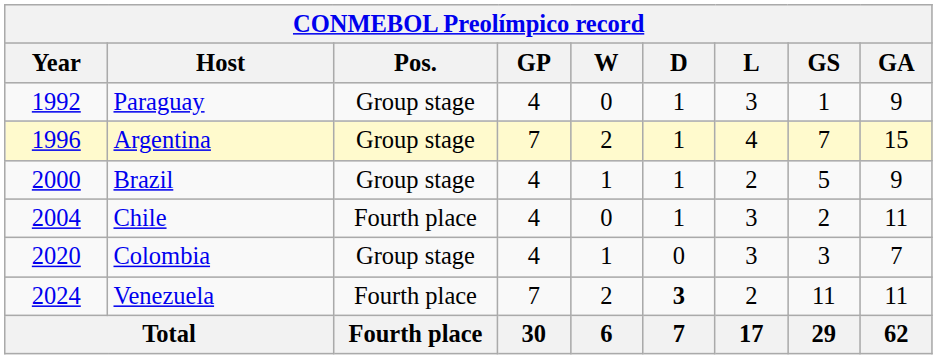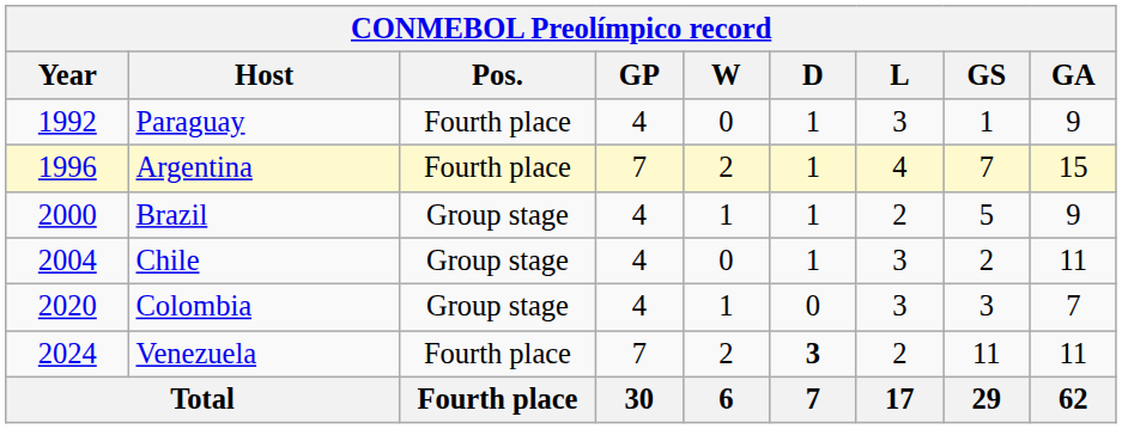 <table class="wikitable" style="text-align: center">
 <tr>
 <th colspan=10><a href='#'>CONMEBOL Preolímpico record</a></th>
 </tr>
 <tr>
 <th width=60px>Year</th>
 <th width=140px>Host</th>
 <th width=100px>Pos.</th>
 <th width=40px>GP</th>
 <th width=40px>W</th>
 <th width=40px>D</th>
 <th width=40px>L</th>
 <th width=40px>GS</th>
 <th width=40px>GA</th>
 </tr>
 <tr>
 <td><a href='#'>1992</a></td>
 <td align=left> <a href='#'>Paraguay</a></td>
-<td>Group stage</td>
+<td>Fourth place</td>
 <td>4</td>
 <td>0</td>
 <td>1</td>
 <td>3</td>
 <td>1</td>
 <td>9</td>
 </tr>
 <tr style="background:LemonChiffon;">
 <td><a href='#'>1996</a></td>
 <td align=left> <a href='#'>Argentina</a></td>
-<td>Group stage</td>
+<td>Fourth place</td>
 <td>7</td>
 <td>2</td>
 <td>1</td>
 <td>4</td>
 <td>7</td>
 <td>15</td>
 </tr>
 <tr>
 <td><a href='#'>2000</a></td>
 <td align=left> <a href='#'>Brazil</a></td>
 <td>Group stage</td>
 <td>4</td>
 <td>1</td>
 <td>1</td>
 <td>2</td>
 <td>5</td>
 <td>9</td>
 </tr>
 <tr>
 <td><a href='#'>2004</a></td>
 <td align=left> <a href='#'>Chile</a></td>
-<td>Fourth place</td>
+<td>Group stage</td>
 <td>4</td>
 <td>0</td>
 <td>1</td>
 <td>3</td>
 <td>2</td>
 <td>11</td>
 </tr>
 <tr>
 <td><a href='#'>2020</a></td>
 <td align=left> <a href='#'>Colombia</a></td>
 <td>Group stage</td>
 <td>4</td>
 <td>1</td>
 <td>0</td>
 <td>3</td>
 <td>3</td>
 <td>7</td>
 </tr>
 <tr>
 <td><a href='#'>2024</a></td>
 <td align=left> <a href='#'>Venezuela</a></td>
 <td>Fourth place</td>
 <td>7</td>
 <td>2</td>
 <td><strong>3</strong></td>
 <td>2</td>
 <td>11</td>
 <td>11</td>
 </tr>
 <tr>
 <th colspan=2>Total</th>
 <th>Fourth place</th>
 <th>30</th>
 <th>6</th>
 <th>7</th>
 <th>17</th>
 <th>29</th>
 <th>62</th>
 </tr>
 </table>
